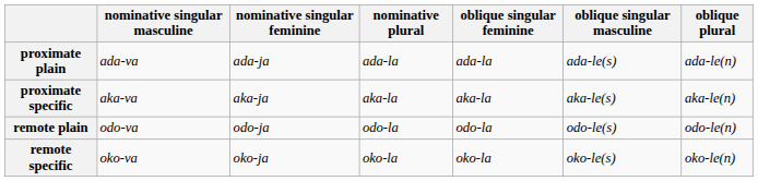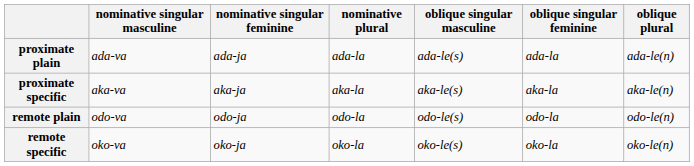 <table class="wikitable">
 <tr>
 <th></th>
 <th>nominative singular masculine</th>
 <th>nominative singular feminine</th>
 <th>nominative plural</th>
+<th>oblique singular masculine</th>
 <th>oblique singular feminine</th>
-<th>oblique singular masculine</th>
 <th>oblique plural</th>
 </tr>
 <tr>
 <th>proximate plain</th>
 <td><em>ada-va</em></td>
 <td><em>ada-ja</em></td>
 <td><em>ada-la</em></td>
+<td><em>ada-le(s)</em></td>
 <td><em>ada-la</em></td>
-<td><em>ada-le(s)</em></td>
 <td><em>ada-le(n)</em></td>
 </tr>
 <tr>
 <th>proximate specific</th>
 <td><em>aka-va</em></td>
 <td><em>aka-ja</em></td>
 <td><em>aka-la</em></td>
+<td><em>aka-le(s)</em></td>
 <td><em>aka-la</em></td>
-<td><em>aka-le(s)</em></td>
 <td><em>aka-le(n)</em></td>
 </tr>
 <tr>
 <th>remote plain</th>
 <td><em>odo-va</em></td>
 <td><em>odo-ja</em></td>
 <td><em>odo-la</em></td>
+<td><em>odo-le(s)</em></td>
 <td><em>odo-la</em></td>
-<td><em>odo-le(s)</em></td>
 <td><em>odo-le(n)</em></td>
 </tr>
 <tr>
 <th>remote specific</th>
 <td><em>oko-va</em></td>
 <td><em>oko-ja</em></td>
 <td><em>oko-la</em></td>
+<td><em>oko-le(s)</em></td>
 <td><em>oko-la</em></td>
-<td><em>oko-le(s)</em></td>
 <td><em>oko-le(n)</em></td>
 </tr>
 </table>
